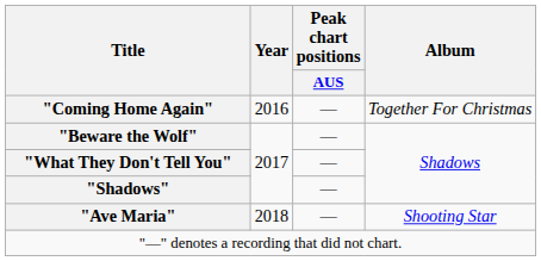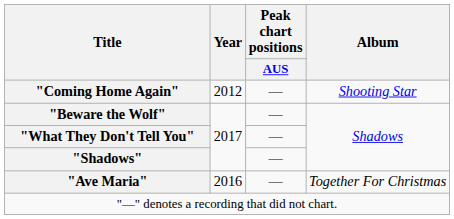 <table class="wikitable plainrowheaders" style="text-align:center;" border="1">
 <tr>
 <th scope="col" rowspan="2" style="width:14em;">Title</th>
 <th scope="col" rowspan="2">Year</th>
 <th scope="col" colspan="1">Peak chart positions</th>
 <th scope="col" rowspan="2">Album</th>
 </tr>
 <tr>
 <th scope="col" style="width:3em;font-size:90%;"><a href='#'>AUS</a><br></th>
 </tr>
 <tr>
 <th scope="row">"Coming Home Again"</th>
-<td>2016</td>
+<td>2012</td>
 <td>—</td>
-<td><em>Together For Christmas</em></td>
+<td><em><a href='#'>Shooting Star</a></em></td>
 </tr>
 <tr>
 <th scope="row">"Beware the Wolf"</th>
 <td rowspan="3">2017</td>
 <td>—</td>
 <td rowspan="3"><em><a href='#'>Shadows</a></em></td>
 </tr>
 <tr>
 <th scope="row">"What They Don't Tell You"</th>
 <td>—</td>
 </tr>
 <tr>
 <th scope="row">"Shadows"</th>
 <td>—</td>
 </tr>
 <tr>
 <th scope="row">"Ave Maria" </th>
-<td>2018</td>
+<td>2016</td>
 <td>—</td>
-<td><em><a href='#'>Shooting Star</a></em></td>
+<td><em>Together For Christmas</em></td>
 </tr>
 <tr>
 <td colspan="5" style="font-size:90%">"—" denotes a recording that did not chart.</td>
 </tr>
 </table>
